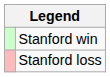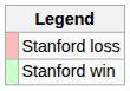 <table class="wikitable" style="font-size:90%">
 <tr>
 <th colspan="2">Legend</th>
 </tr>
 <tr>
+<td bgcolor="#ffbbbb"> </td>
+<td>Stanford loss</td>
+</tr>
+<tr>
 <td bgcolor="#ccffcc"> </td>
 <td>Stanford win</td>
 </tr>
-<tr>
-<td bgcolor="#ffbbbb"> </td>
-<td>Stanford loss</td>
-</tr>
 </table>
